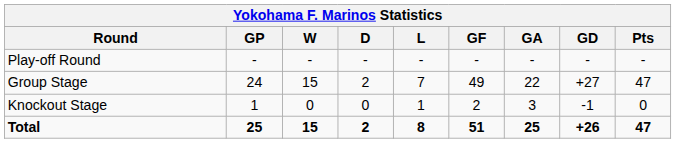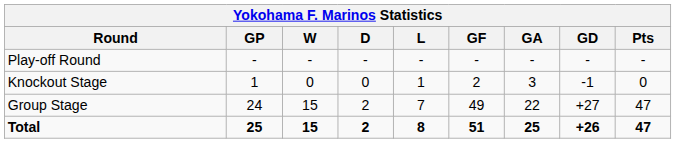 <table width=60% class="wikitable" style="text-align:center;">
 <tr>
 <th colspan=9> <a href='#'>Yokohama F. Marinos</a> Statistics</th>
 </tr>
 <tr>
 <th width=20%>Round</th>
 <th width=5%>GP</th>
 <th width=5%>W</th>
 <th width=5%>D</th>
 <th width=5%>L</th>
 <th width=5%>GF</th>
 <th width=5%>GA</th>
 <th width=5%>GD</th>
 <th width=5%>Pts</th>
 </tr>
 <tr>
 <td align="left">Play-off Round</td>
 <td>-</td>
 <td>-</td>
 <td>-</td>
 <td>-</td>
 <td>-</td>
 <td>-</td>
 <td>-</td>
 <td>-</td>
 </tr>
 <tr>
+<td align="left">Knockout Stage</td>
+<td>1</td>
+<td>0</td>
+<td>0</td>
+<td>1</td>
+<td>2</td>
+<td>3</td>
+<td>-1</td>
+<td>0</td>
+</tr>
+<tr>
 <td align="left">Group Stage</td>
 <td>24</td>
 <td>15</td>
 <td>2</td>
 <td>7</td>
 <td>49</td>
 <td>22</td>
 <td>+27</td>
 <td>47</td>
-</tr>
-<tr>
-<td align="left">Knockout Stage</td>
-<td>1</td>
-<td>0</td>
-<td>0</td>
-<td>1</td>
-<td>2</td>
-<td>3</td>
-<td>-1</td>
-<td>0</td>
 </tr>
 <tr style="font-weight:bold">
 <td align="left">Total</td>
 <td>25</td>
 <td>15</td>
 <td>2</td>
 <td>8</td>
 <td>51</td>
 <td>25</td>
 <td>+26</td>
 <td>47</td>
 </tr>
 </table>
